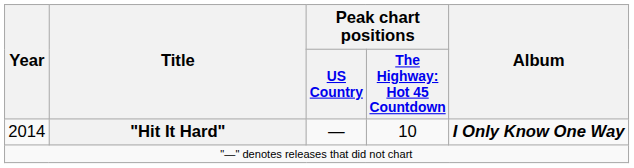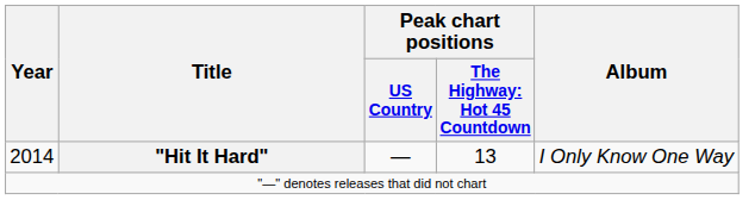 <table class="wikitable plainrowheaders" style="text-align:center;">
 <tr>
 <th rowspan="2">Year</th>
 <th rowspan="2" style="width:15em;">Title</th>
 <th colspan="2">Peak chart<br>positions</th>
 <th rowspan="2">Album</th>
 </tr>
 <tr style="font-size:smaller;">
 <th width="40"><a href='#'>US Country</a></th>
 <th width="40"><a href='#'>The Highway: Hot 45 Countdown</a></th>
 </tr>
 <tr>
 <td>2014</td>
 <th scope="row">"Hit It Hard"</th>
 <td>—</td>
-<td>10</td>
-<td align="left"><strong><em>I Only Know One Way</em></strong></td>
+<td>13</td>
+<td align="left"><em>I Only Know One Way</em></td>
 </tr>
 <tr>
 <td colspan="10" style="font-size:8pt">"—" denotes releases that did not chart</td>
 </tr>
 </table>
